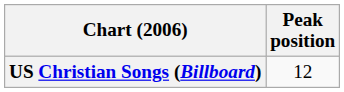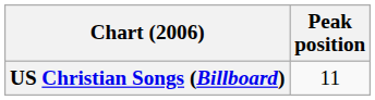 <table class="wikitable plainrowheaders" style="text-align:center">
 <tr>
 <th scope="col">Chart (2006)</th>
 <th scope="col">Peak<br>position</th>
 </tr>
 <tr>
 <th scope="row">US <a href='#'>Christian Songs</a> (<em><a href='#'>Billboard</a></em>)</th>
-<td>12</td>
+<td>11</td>
 </tr>
 </table>
